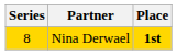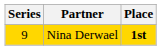 <table class="wikitable sortable" style="margin:auto; text-align:center;">
 <tr>
 <th>Series</th>
 <th>Partner</th>
 <th>Place</th>
 </tr>
 <tr bgcolor="gold">
-<td>8</td>
+<td>9</td>
 <td>Nina Derwael</td>
 <td><strong>1st</strong></td>
 </tr>
 </table>
